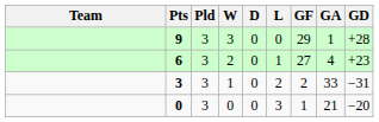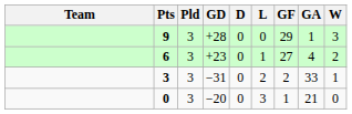 <table class=wikitable style="text-align:center">
 <tr>
 <th width=175>Team</th>
 <th width=20>Pts</th>
 <th width=20>Pld</th>
-<th width=20>W</th>
+<th width=20>GD</th>
 <th width=20>D</th>
 <th width=20>L</th>
 <th width=20>GF</th>
 <th width=20>GA</th>
-<th width=20>GD</th>
+<th width=20>W</th>
 </tr>
 <tr style="background:#ccffcc">
 <td style="text-align:left"></td>
 <td><strong>9</strong></td>
 <td>3</td>
-<td>3</td>
+<td>+28</td>
 <td>0</td>
 <td>0</td>
 <td>29</td>
 <td>1</td>
-<td>+28</td>
+<td>3</td>
 </tr>
 <tr style="background:#ccffcc">
 <td style="text-align:left"></td>
 <td><strong>6</strong></td>
 <td>3</td>
-<td>2</td>
+<td>+23</td>
 <td>0</td>
 <td>1</td>
 <td>27</td>
 <td>4</td>
-<td>+23</td>
+<td>2</td>
 </tr>
 <tr>
 <td style="text-align:left"></td>
 <td><strong>3</strong></td>
 <td>3</td>
-<td>1</td>
+<td>−31</td>
 <td>0</td>
 <td>2</td>
 <td>2</td>
 <td>33</td>
-<td>−31</td>
+<td>1</td>
 </tr>
 <tr>
 <td style="text-align:left"></td>
 <td><strong>0</strong></td>
 <td>3</td>
-<td>0</td>
+<td>−20</td>
 <td>0</td>
 <td>3</td>
 <td>1</td>
 <td>21</td>
-<td>−20</td>
+<td>0</td>
 </tr>
 </table>
